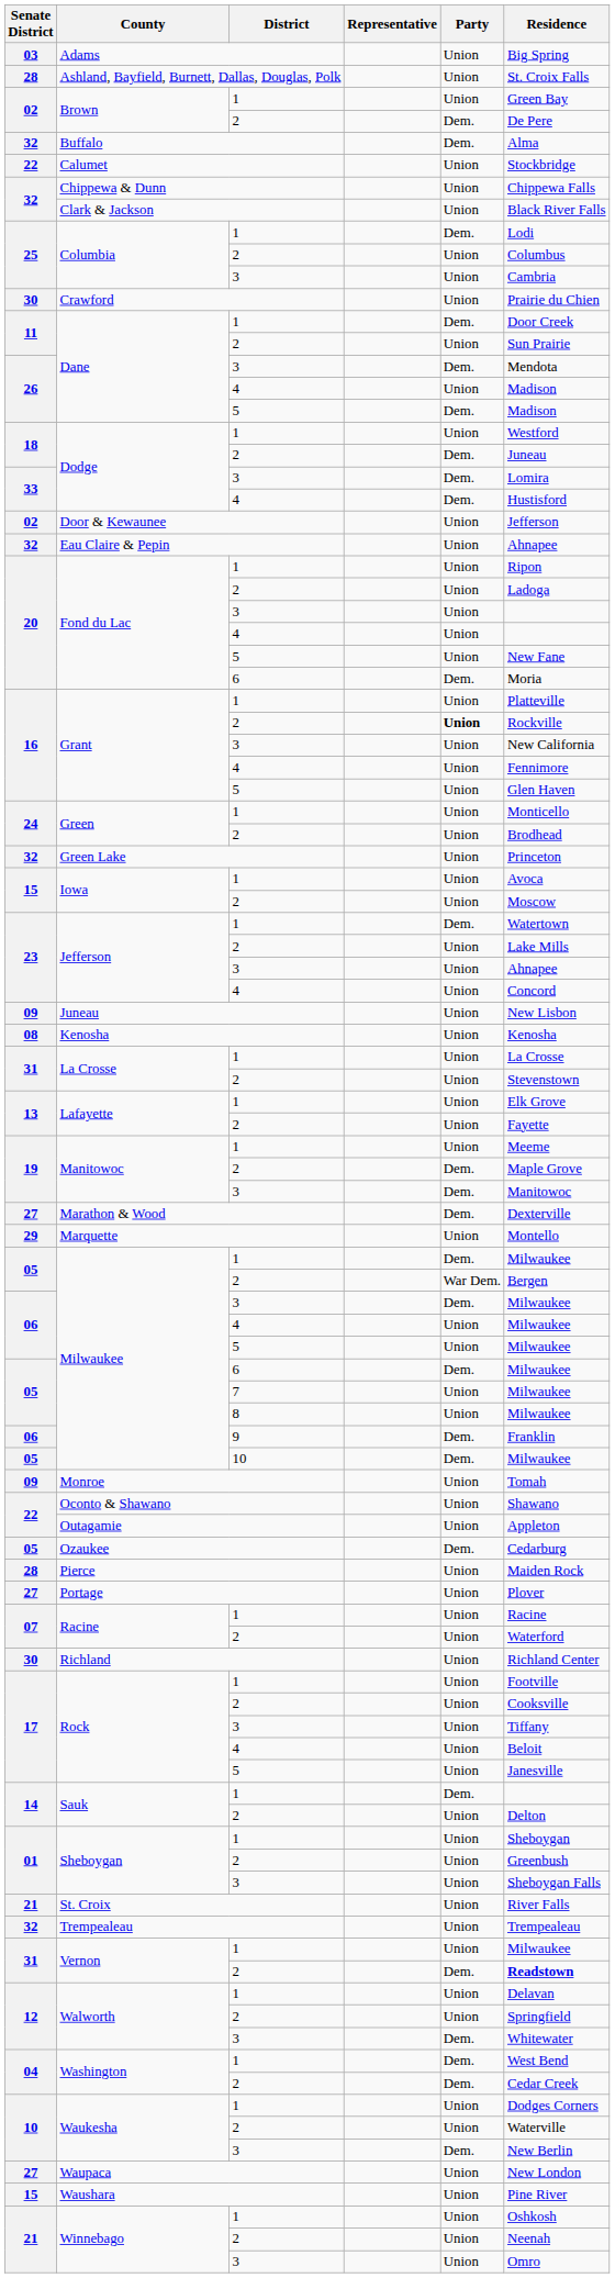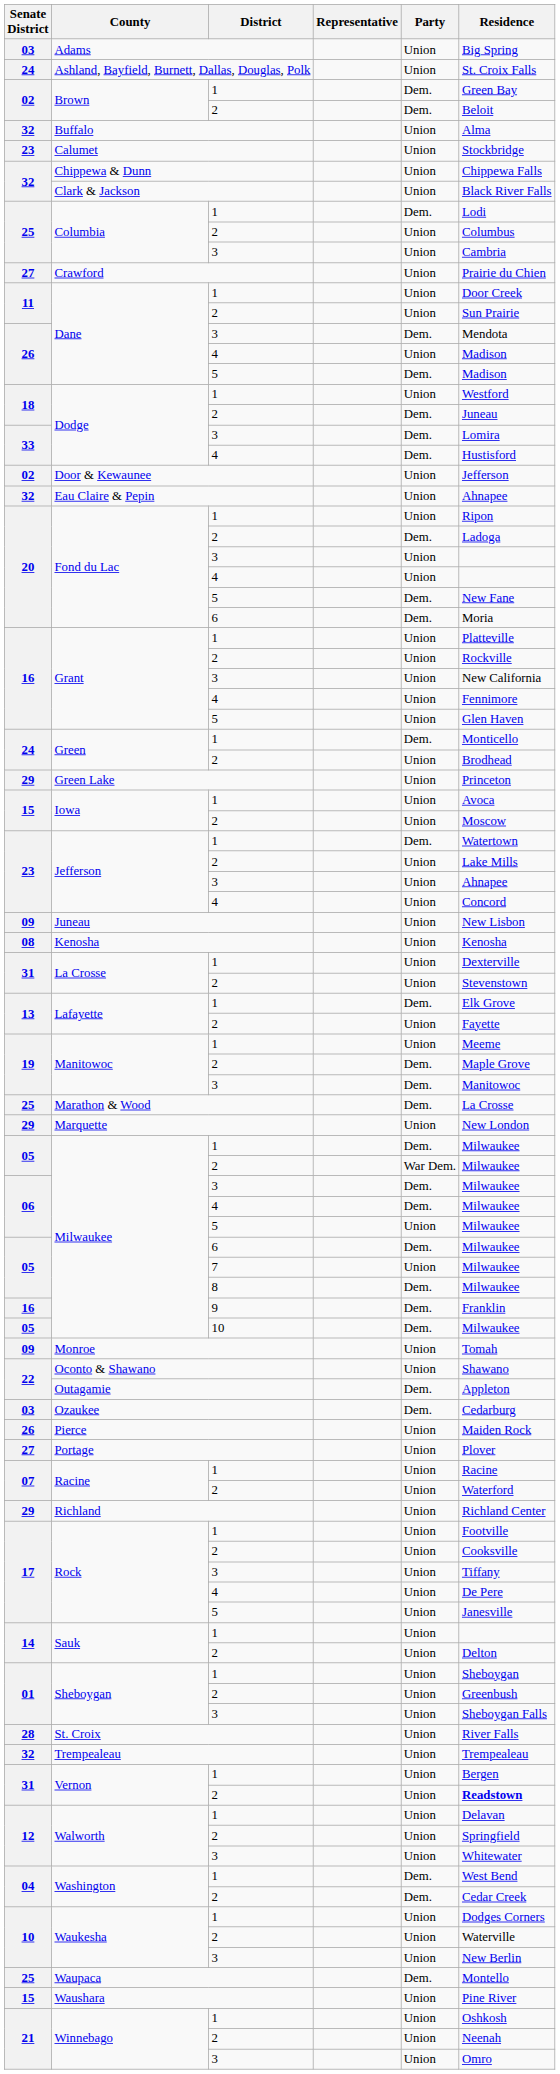 <table class="wikitable sortable">
 <tr>
 <th>Senate<br>District</th>
 <th>County</th>
 <th>District</th>
 <th>Representative</th>
 <th>Party</th>
 <th>Residence</th>
 </tr>
 <tr>
 <th><a href='#'>03</a></th>
 <td text-align="left" colspan="2"><a href='#'>Adams</a></td>
 <td></td>
 <td>Union</td>
 <td><a href='#'>Big Spring</a></td>
 </tr>
 <tr>
-<th><a href='#'>28</a></th>
+<th><a href='#'>24</a></th>
 <td text-align="left" colspan="2"><a href='#'>Ashland</a>, <a href='#'>Bayfield</a>, <a href='#'>Burnett</a>, <a href='#'>Dallas</a>, <a href='#'>Douglas</a>, <a href='#'>Polk</a></td>
 <td></td>
 <td>Union</td>
 <td><a href='#'>St. Croix Falls</a></td>
 </tr>
 <tr>
 <th rowspan="2"><a href='#'>02</a></th>
 <td text-align="left" rowspan="2"><a href='#'>Brown</a></td>
 <td>1</td>
 <td></td>
-<td>Union</td>
+<td>Dem.</td>
 <td><a href='#'>Green Bay</a></td>
 </tr>
 <tr>
 <td>2</td>
 <td></td>
 <td>Dem.</td>
-<td><a href='#'>De Pere</a></td>
+<td><a href='#'>Beloit</a></td>
 </tr>
 <tr>
 <th><a href='#'>32</a></th>
 <td text-align="left" colspan="2"><a href='#'>Buffalo</a></td>
 <td></td>
-<td>Dem.</td>
+<td>Union</td>
 <td><a href='#'>Alma</a></td>
 </tr>
 <tr>
-<th><a href='#'>22</a></th>
+<th><a href='#'>23</a></th>
 <td text-align="left" colspan="2"><a href='#'>Calumet</a></td>
 <td></td>
 <td>Union</td>
 <td><a href='#'>Stockbridge</a></td>
 </tr>
 <tr>
 <th rowspan="2"><a href='#'>32</a></th>
 <td text-align="left" colspan="2"><a href='#'>Chippewa</a> & <a href='#'>Dunn</a></td>
 <td></td>
 <td>Union</td>
 <td><a href='#'>Chippewa Falls</a></td>
 </tr>
 <tr>
 <td text-align="left" colspan="2"><a href='#'>Clark</a> & <a href='#'>Jackson</a></td>
 <td></td>
 <td>Union</td>
 <td><a href='#'>Black River Falls</a></td>
 </tr>
 <tr>
 <th rowspan="3"><a href='#'>25</a></th>
 <td text-align="left" rowspan="3"><a href='#'>Columbia</a></td>
 <td>1</td>
 <td></td>
 <td>Dem.</td>
 <td><a href='#'>Lodi</a></td>
 </tr>
 <tr>
 <td>2</td>
 <td></td>
 <td>Union</td>
 <td><a href='#'>Columbus</a></td>
 </tr>
 <tr>
 <td>3</td>
 <td></td>
 <td>Union</td>
 <td><a href='#'>Cambria</a></td>
 </tr>
 <tr>
-<th><a href='#'>30</a></th>
+<th><a href='#'>27</a></th>
 <td text-align="left" colspan="2"><a href='#'>Crawford</a></td>
 <td></td>
 <td>Union</td>
 <td><a href='#'>Prairie du Chien</a></td>
 </tr>
 <tr>
 <th rowspan="2"><a href='#'>11</a></th>
 <td text-align="left" rowspan="5"><a href='#'>Dane</a></td>
 <td>1</td>
 <td></td>
-<td>Dem.</td>
+<td>Union</td>
 <td><a href='#'>Door Creek</a></td>
 </tr>
 <tr>
 <td>2</td>
 <td></td>
 <td>Union</td>
 <td><a href='#'>Sun Prairie</a></td>
 </tr>
 <tr>
 <th rowspan="3"><a href='#'>26</a></th>
 <td>3</td>
 <td></td>
 <td>Dem.</td>
 <td>Mendota</td>
 </tr>
 <tr>
 <td>4</td>
 <td></td>
 <td>Union</td>
 <td><a href='#'>Madison</a></td>
 </tr>
 <tr>
 <td>5</td>
 <td></td>
 <td>Dem.</td>
 <td><a href='#'>Madison</a></td>
 </tr>
 <tr>
 <th rowspan="2"><a href='#'>18</a></th>
 <td text-align="left" rowspan="4"><a href='#'>Dodge</a></td>
 <td>1</td>
 <td></td>
 <td>Union</td>
 <td><a href='#'>Westford</a></td>
 </tr>
 <tr>
 <td>2</td>
 <td></td>
 <td>Dem.</td>
 <td><a href='#'>Juneau</a></td>
 </tr>
 <tr>
 <th rowspan="2"><a href='#'>33</a></th>
 <td>3</td>
 <td></td>
 <td>Dem.</td>
 <td><a href='#'>Lomira</a></td>
 </tr>
 <tr>
 <td>4</td>
 <td></td>
 <td>Dem.</td>
 <td><a href='#'>Hustisford</a></td>
 </tr>
 <tr>
 <th><a href='#'>02</a></th>
 <td text-align="left" colspan="2"><a href='#'>Door</a> & <a href='#'>Kewaunee</a></td>
 <td></td>
 <td>Union</td>
 <td><a href='#'>Jefferson</a></td>
 </tr>
 <tr>
 <th><a href='#'>32</a></th>
 <td text-align="left" colspan="2"><a href='#'>Eau Claire</a> & <a href='#'>Pepin</a></td>
 <td></td>
 <td>Union</td>
 <td><a href='#'>Ahnapee</a></td>
 </tr>
 <tr>
 <th rowspan="6"><a href='#'>20</a></th>
 <td text-align="left" rowspan="6"><a href='#'>Fond du Lac</a></td>
 <td>1</td>
 <td></td>
 <td>Union</td>
 <td><a href='#'>Ripon</a></td>
 </tr>
 <tr>
 <td>2</td>
 <td></td>
-<td>Union</td>
+<td>Dem.</td>
 <td><a href='#'>Ladoga</a></td>
 </tr>
 <tr>
 <td>3</td>
 <td></td>
 <td>Union</td>
 <td></td>
 </tr>
 <tr>
 <td>4</td>
 <td></td>
 <td>Union</td>
 <td></td>
 </tr>
 <tr>
 <td>5</td>
 <td></td>
-<td>Union</td>
+<td>Dem.</td>
 <td><a href='#'>New Fane</a></td>
 </tr>
 <tr>
 <td>6</td>
 <td></td>
 <td>Dem.</td>
 <td>Moria</td>
 </tr>
 <tr>
 <th rowspan="5"><a href='#'>16</a></th>
 <td text-align="left" rowspan="5"><a href='#'>Grant</a></td>
 <td>1</td>
 <td></td>
 <td>Union</td>
 <td><a href='#'>Platteville</a></td>
 </tr>
 <tr>
 <td>2</td>
 <td></td>
-<td><strong>Union</strong></td>
+<td>Union</td>
 <td><a href='#'>Rockville</a></td>
 </tr>
 <tr>
 <td>3</td>
 <td></td>
 <td>Union</td>
 <td>New California</td>
 </tr>
 <tr>
 <td>4</td>
 <td></td>
 <td>Union</td>
 <td><a href='#'>Fennimore</a></td>
 </tr>
 <tr>
 <td>5</td>
 <td></td>
 <td>Union</td>
 <td><a href='#'>Glen Haven</a></td>
 </tr>
 <tr>
 <th rowspan="2"><a href='#'>24</a></th>
 <td text-align="left" rowspan="2"><a href='#'>Green</a></td>
 <td>1</td>
 <td></td>
-<td>Union</td>
+<td>Dem.</td>
 <td><a href='#'>Monticello</a></td>
 </tr>
 <tr>
 <td>2</td>
 <td></td>
 <td>Union</td>
 <td><a href='#'>Brodhead</a></td>
 </tr>
 <tr>
-<th><a href='#'>32</a></th>
+<th><a href='#'>29</a></th>
 <td text-align="left" colspan="2"><a href='#'>Green Lake</a></td>
 <td></td>
 <td>Union</td>
 <td><a href='#'>Princeton</a></td>
 </tr>
 <tr>
 <th rowspan="2"><a href='#'>15</a></th>
 <td text-align="left" rowspan="2"><a href='#'>Iowa</a></td>
 <td>1</td>
 <td></td>
 <td>Union</td>
 <td><a href='#'>Avoca</a></td>
 </tr>
 <tr>
 <td>2</td>
 <td></td>
 <td>Union</td>
 <td><a href='#'>Moscow</a></td>
 </tr>
 <tr>
 <th rowspan="4"><a href='#'>23</a></th>
 <td text-align="left" rowspan="4"><a href='#'>Jefferson</a></td>
 <td>1</td>
 <td></td>
 <td>Dem.</td>
 <td><a href='#'>Watertown</a></td>
 </tr>
 <tr>
 <td>2</td>
 <td></td>
 <td>Union</td>
 <td><a href='#'>Lake Mills</a></td>
 </tr>
 <tr>
 <td>3</td>
 <td></td>
 <td>Union</td>
 <td><a href='#'>Ahnapee</a></td>
 </tr>
 <tr>
 <td>4</td>
 <td></td>
 <td>Union</td>
 <td><a href='#'>Concord</a></td>
 </tr>
 <tr>
 <th><a href='#'>09</a></th>
 <td text-align="left" colspan="2"><a href='#'>Juneau</a></td>
 <td></td>
 <td>Union</td>
 <td><a href='#'>New Lisbon</a></td>
 </tr>
 <tr>
 <th><a href='#'>08</a></th>
 <td text-align="left" colspan="2"><a href='#'>Kenosha</a></td>
 <td></td>
 <td>Union</td>
 <td><a href='#'>Kenosha</a></td>
 </tr>
 <tr>
 <th rowspan="2"><a href='#'>31</a></th>
 <td text-align="left" rowspan="2"><a href='#'>La Crosse</a></td>
 <td>1</td>
 <td></td>
 <td>Union</td>
-<td><a href='#'>La Crosse</a></td>
+<td><a href='#'>Dexterville</a></td>
 </tr>
 <tr>
 <td>2</td>
 <td></td>
 <td>Union</td>
 <td><a href='#'>Stevenstown</a></td>
 </tr>
 <tr>
 <th rowspan="2"><a href='#'>13</a></th>
 <td text-align="left" rowspan="2"><a href='#'>Lafayette</a></td>
 <td>1</td>
 <td></td>
-<td>Union</td>
+<td>Dem.</td>
 <td><a href='#'>Elk Grove</a></td>
 </tr>
 <tr>
 <td>2</td>
 <td></td>
 <td>Union</td>
 <td><a href='#'>Fayette</a></td>
 </tr>
 <tr>
 <th rowspan="3"><a href='#'>19</a></th>
 <td text-align="left" rowspan="3"><a href='#'>Manitowoc</a></td>
 <td>1</td>
 <td></td>
 <td>Union</td>
 <td><a href='#'>Meeme</a></td>
 </tr>
 <tr>
 <td>2</td>
 <td></td>
 <td>Dem.</td>
 <td><a href='#'>Maple Grove</a></td>
 </tr>
 <tr>
 <td>3</td>
 <td></td>
 <td>Dem.</td>
 <td><a href='#'>Manitowoc</a></td>
 </tr>
 <tr>
-<th><a href='#'>27</a></th>
+<th><a href='#'>25</a></th>
 <td text-align="left" colspan="2"><a href='#'>Marathon</a> & <a href='#'>Wood</a></td>
 <td></td>
 <td>Dem.</td>
-<td><a href='#'>Dexterville</a></td>
+<td><a href='#'>La Crosse</a></td>
 </tr>
 <tr>
 <th><a href='#'>29</a></th>
 <td text-align="left" colspan="2"><a href='#'>Marquette</a></td>
 <td></td>
 <td>Union</td>
-<td><a href='#'>Montello</a></td>
+<td><a href='#'>New London</a></td>
 </tr>
 <tr>
 <th rowspan="2"><a href='#'>05</a></th>
 <td text-align="left" rowspan="10"><a href='#'>Milwaukee</a></td>
 <td>1</td>
 <td></td>
 <td>Dem.</td>
 <td><a href='#'>Milwaukee</a></td>
 </tr>
 <tr>
 <td>2</td>
 <td></td>
 <td>War Dem.</td>
-<td><a href='#'>Bergen</a></td>
+<td><a href='#'>Milwaukee</a></td>
 </tr>
 <tr>
 <th rowspan="3"><a href='#'>06</a></th>
 <td>3</td>
 <td></td>
 <td>Dem.</td>
 <td><a href='#'>Milwaukee</a></td>
 </tr>
 <tr>
 <td>4</td>
 <td></td>
-<td>Union</td>
+<td>Dem.</td>
 <td><a href='#'>Milwaukee</a></td>
 </tr>
 <tr>
 <td>5</td>
 <td></td>
 <td>Union</td>
 <td><a href='#'>Milwaukee</a></td>
 </tr>
 <tr>
 <th rowspan="3"><a href='#'>05</a></th>
 <td>6</td>
 <td></td>
 <td>Dem.</td>
 <td><a href='#'>Milwaukee</a></td>
 </tr>
 <tr>
 <td>7</td>
 <td></td>
 <td>Union</td>
 <td><a href='#'>Milwaukee</a></td>
 </tr>
 <tr>
 <td>8</td>
 <td></td>
-<td>Union</td>
+<td>Dem.</td>
 <td><a href='#'>Milwaukee</a></td>
 </tr>
 <tr>
-<th><a href='#'>06</a></th>
+<th><a href='#'>16</a></th>
 <td>9</td>
 <td></td>
 <td>Dem.</td>
 <td><a href='#'>Franklin</a></td>
 </tr>
 <tr>
 <th><a href='#'>05</a></th>
 <td>10</td>
 <td></td>
 <td>Dem.</td>
 <td><a href='#'>Milwaukee</a></td>
 </tr>
 <tr>
 <th><a href='#'>09</a></th>
 <td text-align="left" colspan="2"><a href='#'>Monroe</a></td>
 <td></td>
 <td>Union</td>
 <td><a href='#'>Tomah</a></td>
 </tr>
 <tr>
 <th rowspan="2"><a href='#'>22</a></th>
 <td text-align="left" colspan="2"><a href='#'>Oconto</a> & <a href='#'>Shawano</a></td>
 <td></td>
 <td>Union</td>
 <td><a href='#'>Shawano</a></td>
 </tr>
 <tr>
 <td text-align="left" colspan="2"><a href='#'>Outagamie</a></td>
 <td></td>
-<td>Union</td>
+<td>Dem.</td>
 <td><a href='#'>Appleton</a></td>
 </tr>
 <tr>
-<th><a href='#'>05</a></th>
+<th><a href='#'>03</a></th>
 <td text-align="left" colspan="2"><a href='#'>Ozaukee</a></td>
 <td></td>
 <td>Dem.</td>
 <td><a href='#'>Cedarburg</a></td>
 </tr>
 <tr>
-<th><a href='#'>28</a></th>
+<th><a href='#'>26</a></th>
 <td text-align="left" colspan="2"><a href='#'>Pierce</a></td>
 <td></td>
 <td>Union</td>
 <td><a href='#'>Maiden Rock</a></td>
 </tr>
 <tr>
 <th><a href='#'>27</a></th>
 <td text-align="left" colspan="2"><a href='#'>Portage</a></td>
 <td></td>
 <td>Union</td>
 <td><a href='#'>Plover</a></td>
 </tr>
 <tr>
 <th rowspan="2"><a href='#'>07</a></th>
 <td text-align="left" rowspan="2"><a href='#'>Racine</a></td>
 <td>1</td>
 <td></td>
 <td>Union</td>
 <td><a href='#'>Racine</a></td>
 </tr>
 <tr>
 <td>2</td>
 <td></td>
 <td>Union</td>
 <td><a href='#'>Waterford</a></td>
 </tr>
 <tr>
-<th><a href='#'>30</a></th>
+<th><a href='#'>29</a></th>
 <td text-align="left" colspan="2"><a href='#'>Richland</a></td>
 <td></td>
 <td>Union</td>
 <td><a href='#'>Richland Center</a></td>
 </tr>
 <tr>
 <th rowspan="5"><a href='#'>17</a></th>
 <td text-align="left" rowspan="5"><a href='#'>Rock</a></td>
 <td>1</td>
 <td></td>
 <td>Union</td>
 <td><a href='#'>Footville</a></td>
 </tr>
 <tr>
 <td>2</td>
 <td></td>
 <td>Union</td>
 <td><a href='#'>Cooksville</a></td>
 </tr>
 <tr>
 <td>3</td>
 <td></td>
 <td>Union</td>
 <td><a href='#'>Tiffany</a></td>
 </tr>
 <tr>
 <td>4</td>
 <td></td>
 <td>Union</td>
-<td><a href='#'>Beloit</a></td>
+<td><a href='#'>De Pere</a></td>
 </tr>
 <tr>
 <td>5</td>
 <td></td>
 <td>Union</td>
 <td><a href='#'>Janesville</a></td>
 </tr>
 <tr>
 <th rowspan="2"><a href='#'>14</a></th>
 <td text-align="left" rowspan="2"><a href='#'>Sauk</a></td>
 <td>1</td>
 <td></td>
-<td>Dem.</td>
+<td>Union</td>
 <td></td>
 </tr>
 <tr>
 <td>2</td>
 <td></td>
 <td>Union</td>
 <td><a href='#'>Delton</a></td>
 </tr>
 <tr>
 <th rowspan="3"><a href='#'>01</a></th>
 <td text-align="left" rowspan="3"><a href='#'>Sheboygan</a></td>
 <td>1</td>
 <td></td>
 <td>Union</td>
 <td><a href='#'>Sheboygan</a></td>
 </tr>
 <tr>
 <td>2</td>
 <td></td>
 <td>Union</td>
 <td><a href='#'>Greenbush</a></td>
 </tr>
 <tr>
 <td>3</td>
 <td></td>
 <td>Union</td>
 <td><a href='#'>Sheboygan Falls</a></td>
 </tr>
 <tr>
-<th><a href='#'>21</a></th>
+<th><a href='#'>28</a></th>
 <td text-align="left" colspan="2"><a href='#'>St. Croix</a></td>
 <td></td>
 <td>Union</td>
 <td><a href='#'>River Falls</a></td>
 </tr>
 <tr>
 <th><a href='#'>32</a></th>
 <td text-align="left" colspan="2"><a href='#'>Trempealeau</a></td>
 <td></td>
 <td>Union</td>
 <td><a href='#'>Trempealeau</a></td>
 </tr>
 <tr>
 <th rowspan="2"><a href='#'>31</a></th>
 <td text-align="left" rowspan="2"><a href='#'>Vernon</a></td>
 <td>1</td>
 <td></td>
 <td>Union</td>
-<td><a href='#'>Milwaukee</a></td>
+<td><a href='#'>Bergen</a></td>
 </tr>
 <tr>
 <td>2</td>
 <td></td>
-<td>Dem.</td>
+<td>Union</td>
 <td><strong><a href='#'>Readstown</a></strong></td>
 </tr>
 <tr>
 <th rowspan="3"><a href='#'>12</a></th>
 <td text-align="left" rowspan="3"><a href='#'>Walworth</a></td>
 <td>1</td>
 <td></td>
 <td>Union</td>
 <td><a href='#'>Delavan</a></td>
 </tr>
 <tr>
 <td>2</td>
 <td></td>
 <td>Union</td>
 <td><a href='#'>Springfield</a></td>
 </tr>
 <tr>
 <td>3</td>
 <td></td>
-<td>Dem.</td>
+<td>Union</td>
 <td><a href='#'>Whitewater</a></td>
 </tr>
 <tr>
 <th rowspan="2"><a href='#'>04</a></th>
 <td text-align="left" rowspan="2"><a href='#'>Washington</a></td>
 <td>1</td>
 <td></td>
 <td>Dem.</td>
 <td><a href='#'>West Bend</a></td>
 </tr>
 <tr>
 <td>2</td>
 <td></td>
 <td>Dem.</td>
 <td><a href='#'>Cedar Creek</a></td>
 </tr>
 <tr>
 <th rowspan="3"><a href='#'>10</a></th>
 <td text-align="left" rowspan="3"><a href='#'>Waukesha</a></td>
 <td>1</td>
 <td></td>
 <td>Union</td>
 <td><a href='#'>Dodges Corners</a></td>
 </tr>
 <tr>
 <td>2</td>
 <td></td>
 <td>Union</td>
 <td>Waterville</td>
 </tr>
 <tr>
 <td>3</td>
 <td></td>
-<td>Dem.</td>
+<td>Union</td>
 <td><a href='#'>New Berlin</a></td>
 </tr>
 <tr>
-<th><a href='#'>27</a></th>
+<th><a href='#'>25</a></th>
 <td text-align="left" colspan="2"><a href='#'>Waupaca</a></td>
 <td></td>
-<td>Union</td>
-<td><a href='#'>New London</a></td>
+<td>Dem.</td>
+<td><a href='#'>Montello</a></td>
 </tr>
 <tr>
 <th><a href='#'>15</a></th>
 <td text-align="left" colspan="2"><a href='#'>Waushara</a></td>
 <td></td>
 <td>Union</td>
 <td><a href='#'>Pine River</a></td>
 </tr>
 <tr>
 <th rowspan="3"><a href='#'>21</a></th>
 <td text-align="left" rowspan="3"><a href='#'>Winnebago</a></td>
 <td>1</td>
 <td></td>
 <td>Union</td>
 <td><a href='#'>Oshkosh</a></td>
 </tr>
 <tr>
 <td>2</td>
 <td></td>
 <td>Union</td>
 <td><a href='#'>Neenah</a></td>
 </tr>
 <tr>
 <td>3</td>
 <td></td>
 <td>Union</td>
 <td><a href='#'>Omro</a></td>
 </tr>
 </table>
